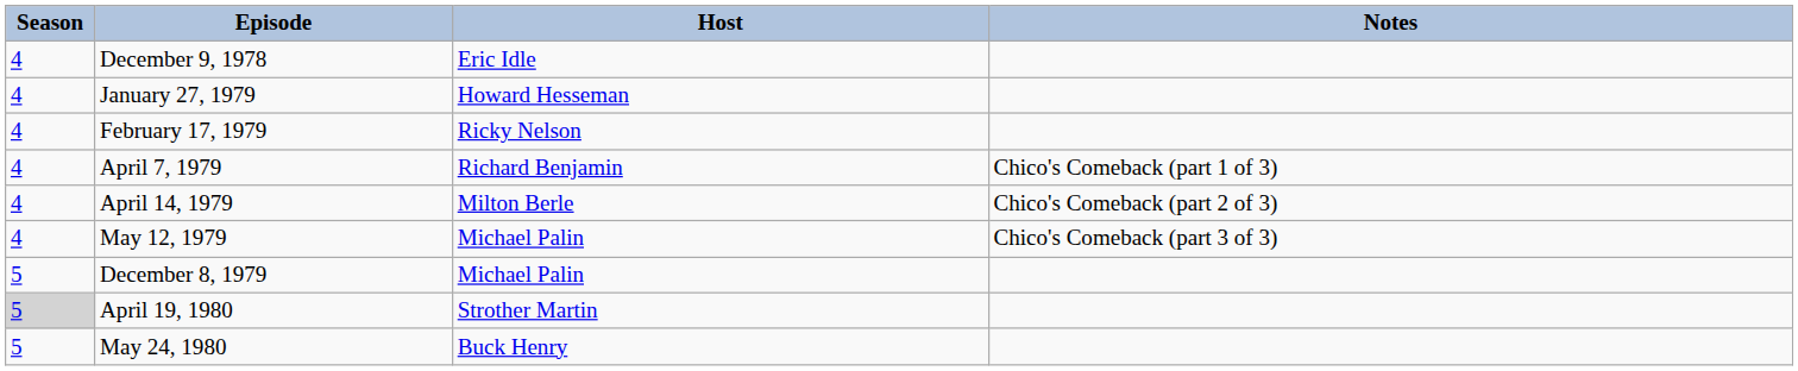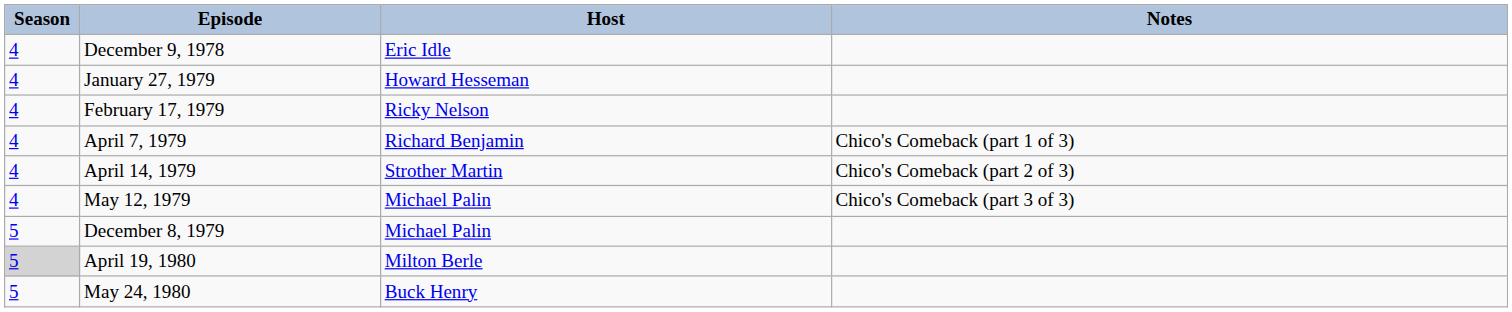 <table class="wikitable" style="width:100%;">
 <tr>
 <th style="background:#B0C4DE;" width="5%">Season</th>
 <th style="background:#B0C4DE;" width="20%">Episode</th>
 <th style="background:#B0C4DE;" width="30%">Host</th>
 <th style="background:#B0C4DE;" width="45%">Notes</th>
 </tr>
 <tr>
 <td><a href='#'>4</a></td>
 <td>December 9, 1978</td>
 <td><a href='#'>Eric Idle</a></td>
 <td></td>
 </tr>
 <tr>
 <td><a href='#'>4</a></td>
 <td>January 27, 1979</td>
 <td><a href='#'>Howard Hesseman</a></td>
 <td></td>
 </tr>
 <tr>
 <td><a href='#'>4</a></td>
 <td>February 17, 1979</td>
 <td><a href='#'>Ricky Nelson</a></td>
 <td></td>
 </tr>
 <tr>
 <td><a href='#'>4</a></td>
 <td>April 7, 1979</td>
 <td><a href='#'>Richard Benjamin</a></td>
 <td>Chico's Comeback (part 1 of 3)</td>
 </tr>
 <tr>
 <td><a href='#'>4</a></td>
 <td>April 14, 1979</td>
-<td><a href='#'>Milton Berle</a></td>
+<td><a href='#'>Strother Martin</a></td>
 <td>Chico's Comeback (part 2 of 3)</td>
 </tr>
 <tr>
 <td><a href='#'>4</a></td>
 <td>May 12, 1979</td>
 <td><a href='#'>Michael Palin</a></td>
 <td>Chico's Comeback (part 3 of 3)</td>
 </tr>
 <tr>
 <td><a href='#'>5</a></td>
 <td>December 8, 1979</td>
 <td><a href='#'>Michael Palin</a></td>
 <td></td>
 </tr>
 <tr>
 <td style="background: lightgrey;"><a href='#'>5</a></td>
 <td>April 19, 1980</td>
-<td><a href='#'>Strother Martin</a></td>
+<td><a href='#'>Milton Berle</a></td>
 <td></td>
 </tr>
 <tr>
 <td><a href='#'>5</a></td>
 <td>May 24, 1980</td>
 <td><a href='#'>Buck Henry</a></td>
 <td></td>
 </tr>
 </table>
